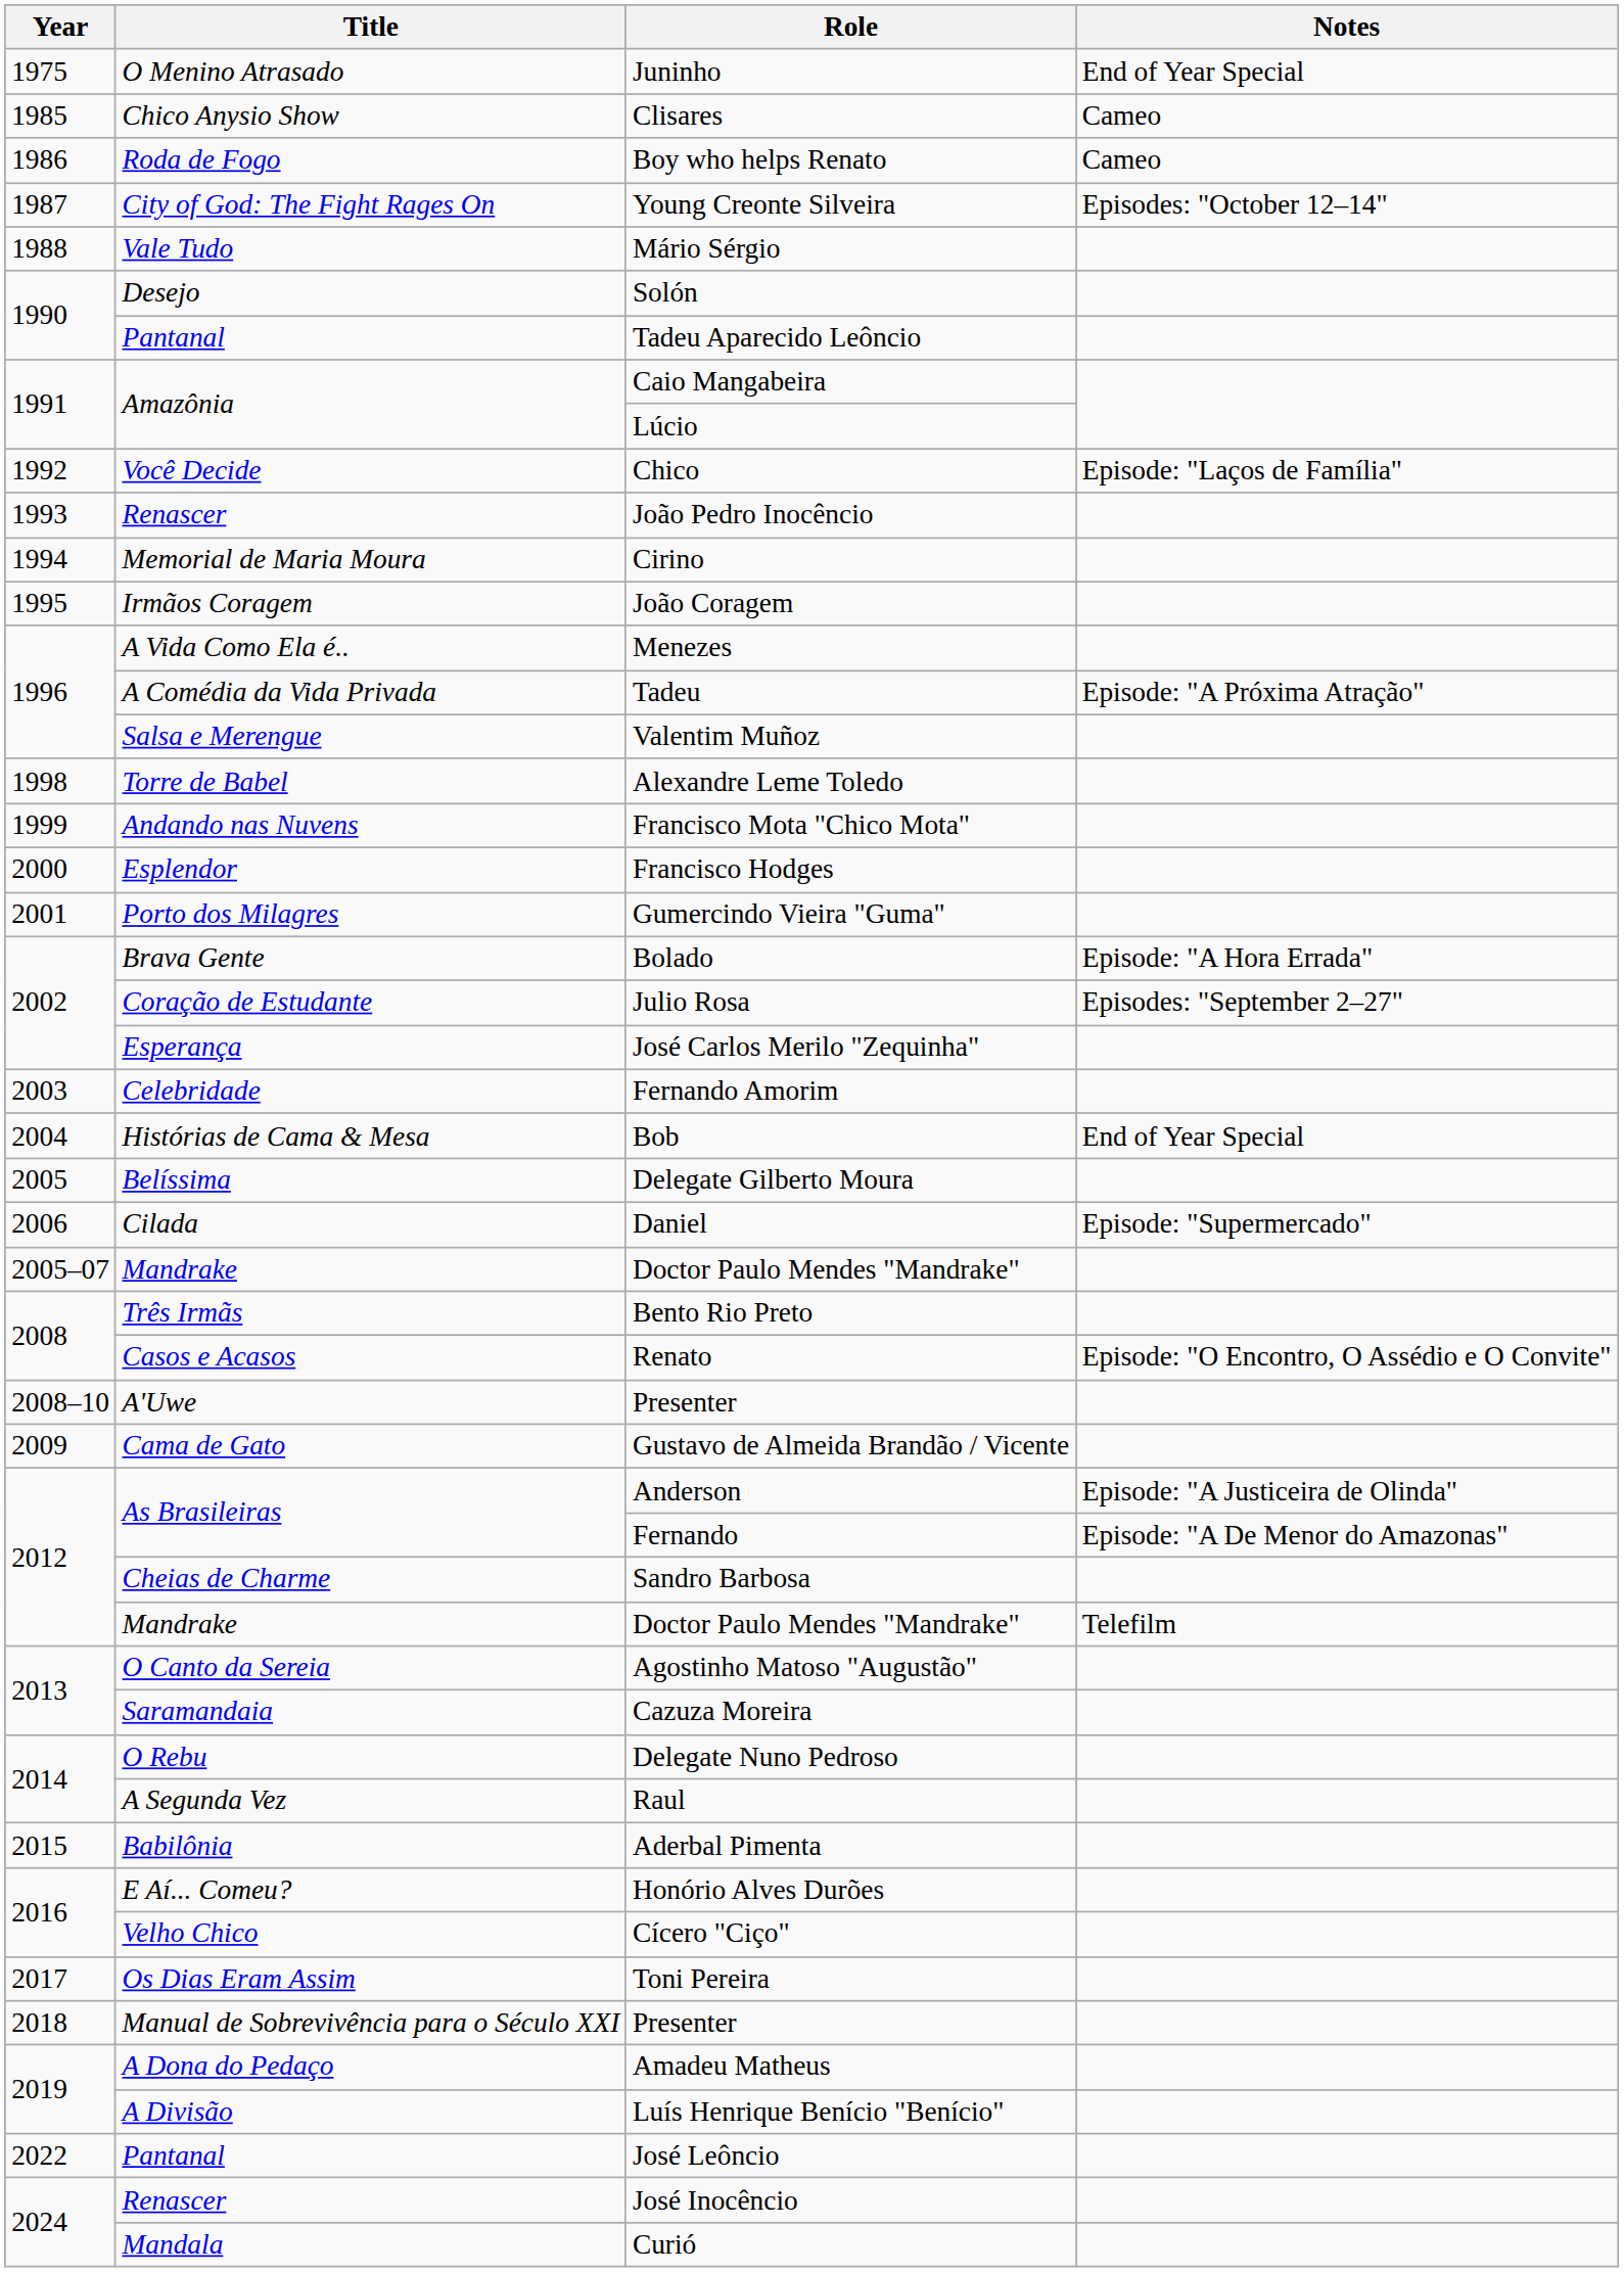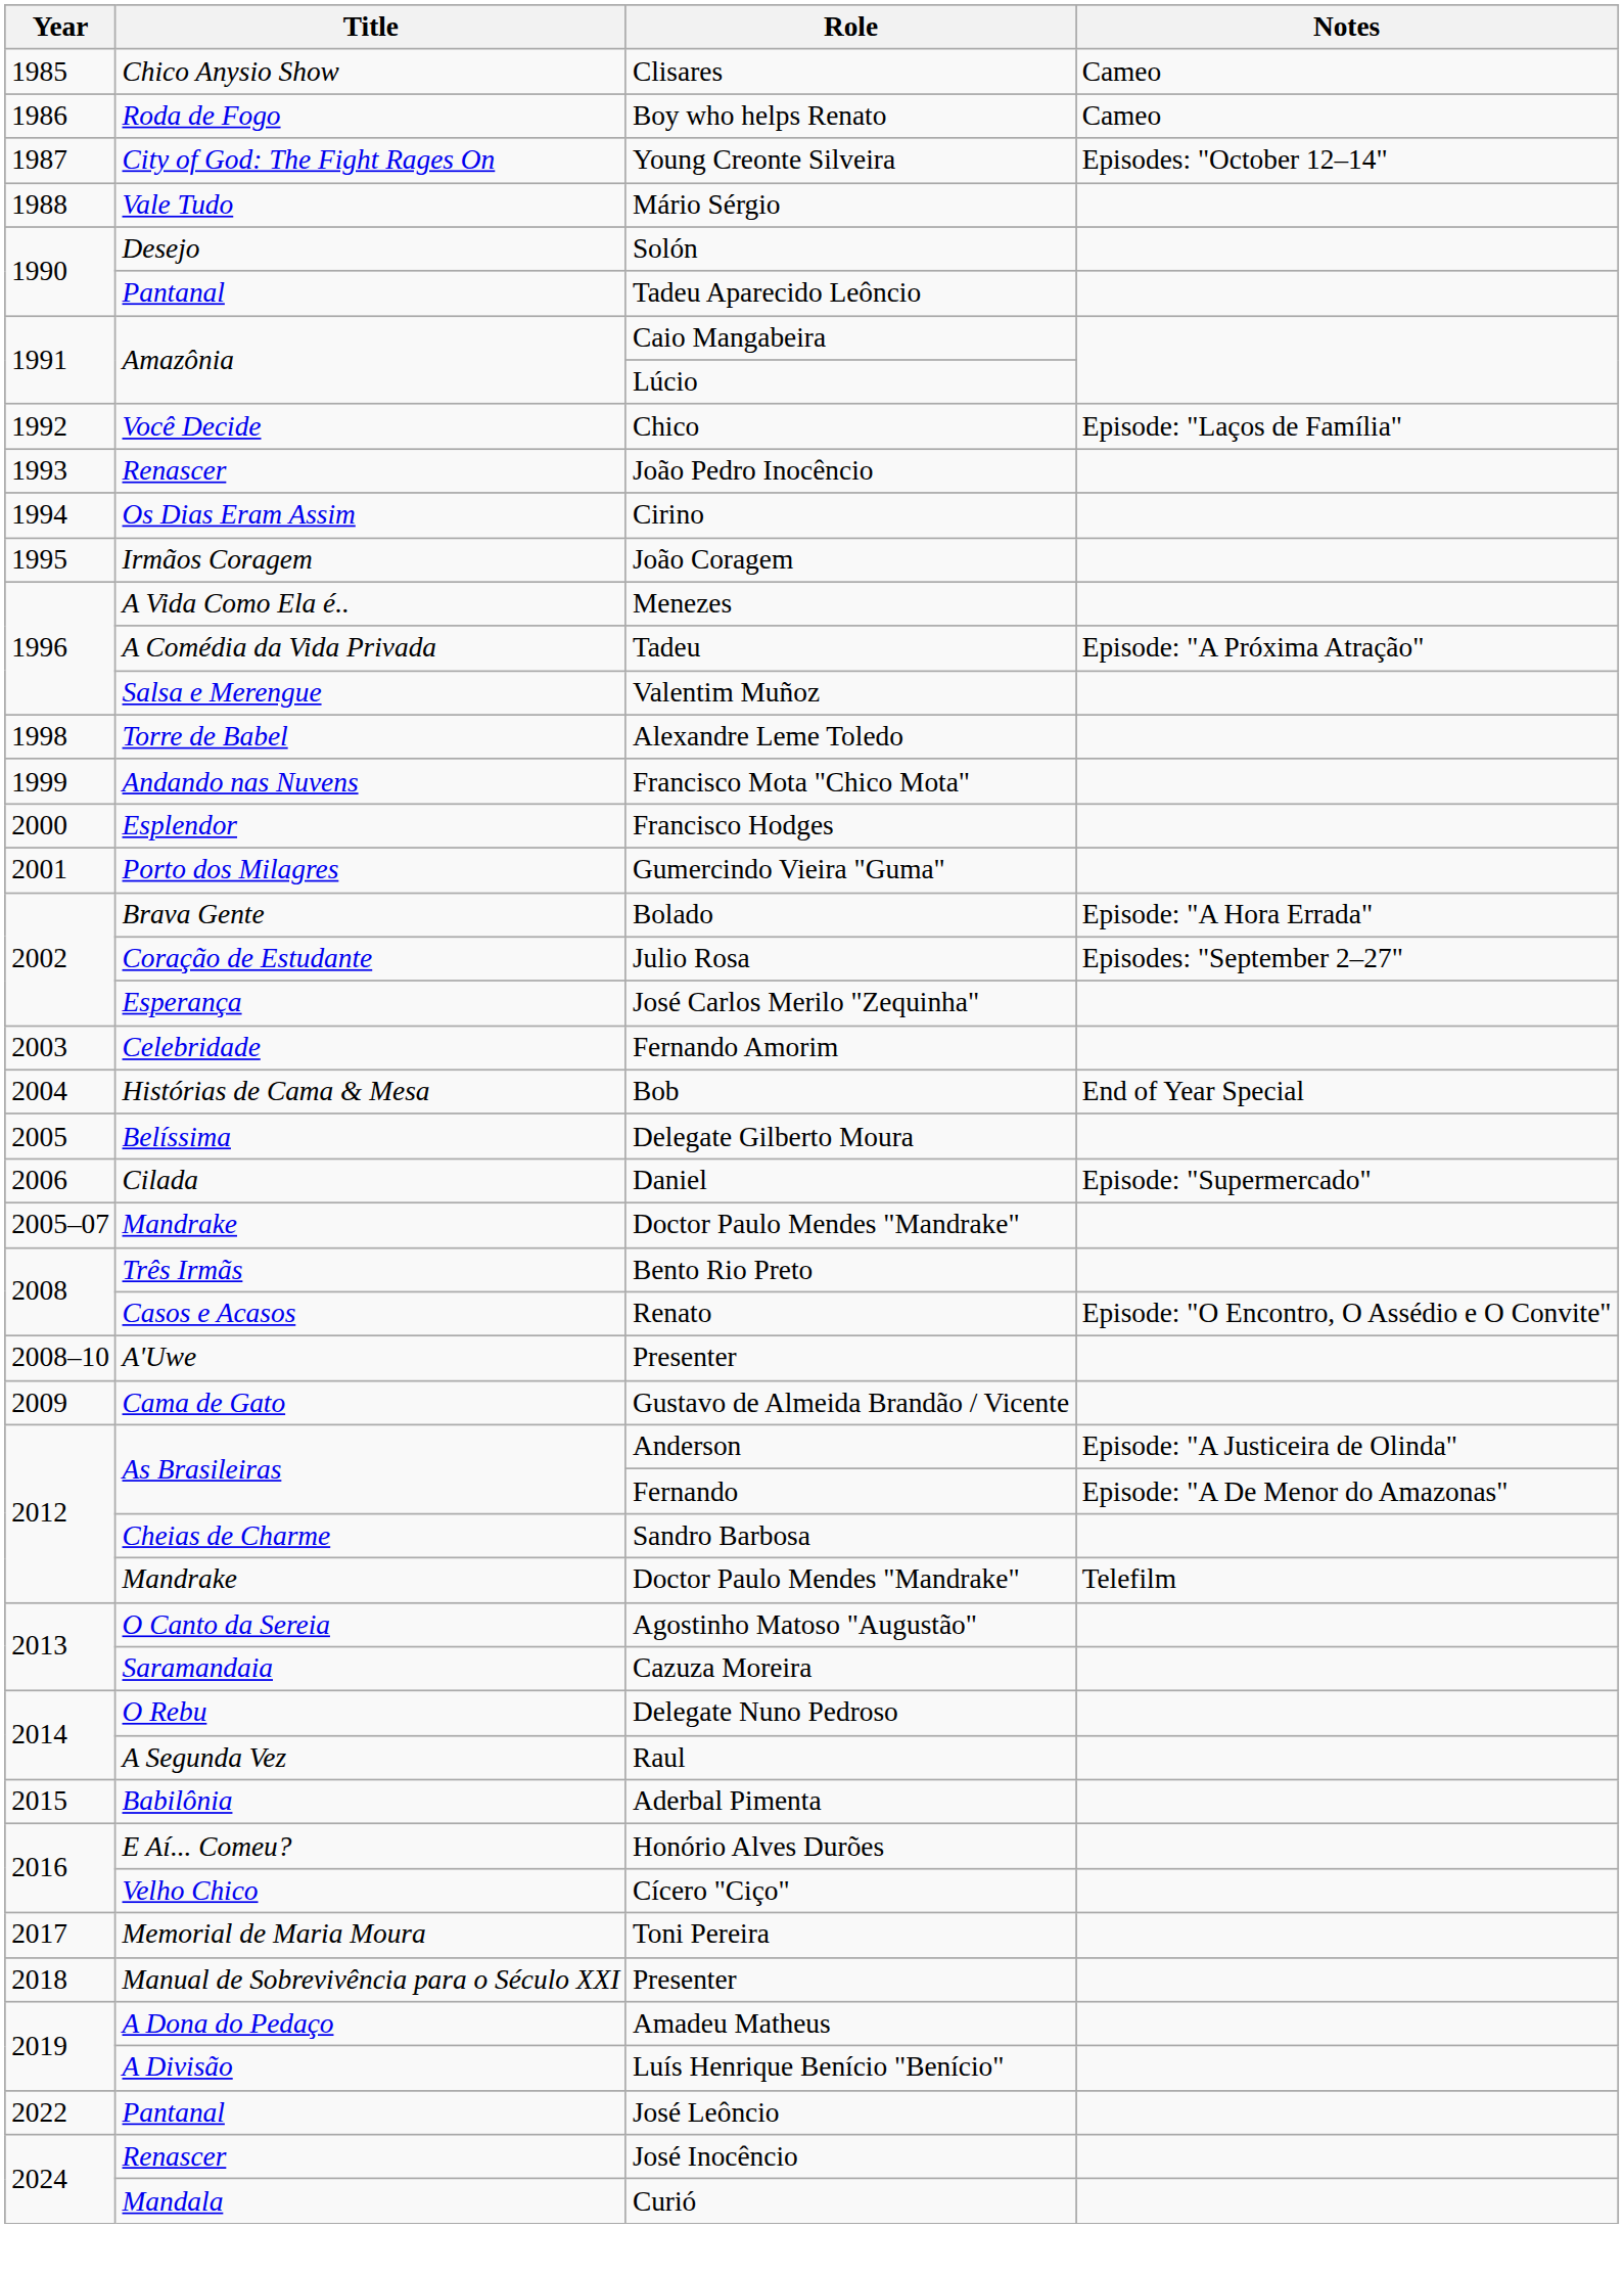 <table class="wikitable">
 <tr>
 <th>Year</th>
 <th>Title</th>
 <th>Role</th>
 <th>Notes</th>
-</tr>
-<tr>
-<td>1975</td>
-<td><em>O Menino Atrasado</em></td>
-<td>Juninho</td>
-<td>End of Year Special</td>
 </tr>
 <tr>
 <td>1985</td>
 <td><em>Chico Anysio Show</em></td>
 <td>Clisares</td>
 <td>Cameo</td>
 </tr>
 <tr>
 <td>1986</td>
 <td><em><a href='#'>Roda de Fogo</a></em></td>
 <td>Boy who helps Renato</td>
 <td>Cameo</td>
 </tr>
 <tr>
 <td>1987</td>
 <td><em><a href='#'>City of God: The Fight Rages On</a></em></td>
 <td>Young Creonte Silveira</td>
 <td>Episodes: "October 12–14"</td>
 </tr>
 <tr>
 <td>1988</td>
 <td><em><a href='#'>Vale Tudo</a></em></td>
 <td>Mário Sérgio</td>
 <td></td>
 </tr>
 <tr>
 <td rowspan="2">1990</td>
 <td><em>Desejo</em></td>
 <td>Solón</td>
 <td></td>
 </tr>
 <tr>
 <td><em><a href='#'>Pantanal</a></em></td>
 <td>Tadeu Aparecido Leôncio</td>
 <td></td>
 </tr>
 <tr>
 <td rowspan="2">1991</td>
 <td rowspan="2"><em>Amazônia</em></td>
 <td>Caio Mangabeira</td>
 <td rowspan="2"></td>
 </tr>
 <tr>
 <td>Lúcio</td>
 </tr>
 <tr>
 <td>1992</td>
 <td><em><a href='#'>Você Decide</a></em></td>
 <td>Chico</td>
 <td>Episode: "Laços de Família"</td>
 </tr>
 <tr>
 <td>1993</td>
 <td><em><a href='#'>Renascer</a></em></td>
 <td>João Pedro Inocêncio</td>
 <td></td>
 </tr>
 <tr>
 <td>1994</td>
-<td><em>Memorial de Maria Moura</em></td>
+<td><em><a href='#'>Os Dias Eram Assim</a></em></td>
 <td>Cirino</td>
 <td></td>
 </tr>
 <tr>
 <td>1995</td>
 <td><em>Irmãos Coragem</em></td>
 <td>João Coragem</td>
 <td></td>
 </tr>
 <tr>
 <td rowspan="3">1996</td>
 <td><em>A Vida Como Ela é..</em></td>
 <td>Menezes</td>
 <td></td>
 </tr>
 <tr>
 <td><em>A Comédia da Vida Privada</em></td>
 <td>Tadeu</td>
 <td>Episode: "A Próxima Atração"</td>
 </tr>
 <tr>
 <td><em><a href='#'>Salsa e Merengue</a></em></td>
 <td>Valentim Muñoz</td>
 <td></td>
 </tr>
 <tr>
 <td>1998</td>
 <td><em><a href='#'>Torre de Babel</a></em></td>
 <td>Alexandre Leme Toledo</td>
 <td></td>
 </tr>
 <tr>
 <td>1999</td>
 <td><em><a href='#'>Andando nas Nuvens</a></em></td>
 <td>Francisco Mota "Chico Mota"</td>
 <td></td>
 </tr>
 <tr>
 <td>2000</td>
 <td><em><a href='#'>Esplendor</a></em></td>
 <td>Francisco Hodges</td>
 <td></td>
 </tr>
 <tr>
 <td>2001</td>
 <td><em><a href='#'>Porto dos Milagres</a></em></td>
 <td>Gumercindo Vieira "Guma"</td>
 <td></td>
 </tr>
 <tr>
 <td rowspan="3">2002</td>
 <td><em>Brava Gente</em></td>
 <td>Bolado</td>
 <td>Episode: "A Hora Errada"</td>
 </tr>
 <tr>
 <td><em><a href='#'>Coração de Estudante</a></em></td>
 <td>Julio Rosa</td>
 <td>Episodes: "September 2–27"</td>
 </tr>
 <tr>
 <td><em><a href='#'>Esperança</a></em></td>
 <td>José Carlos Merilo "Zequinha"</td>
 <td></td>
 </tr>
 <tr>
 <td>2003</td>
 <td><em><a href='#'>Celebridade</a></em></td>
 <td>Fernando Amorim</td>
 <td></td>
 </tr>
 <tr>
 <td>2004</td>
 <td><em>Histórias de Cama & Mesa</em></td>
 <td>Bob</td>
 <td>End of Year Special </td>
 </tr>
 <tr>
 <td>2005</td>
 <td><em><a href='#'>Belíssima</a></em></td>
 <td>Delegate Gilberto Moura</td>
 <td></td>
 </tr>
 <tr>
 <td>2006</td>
 <td><em>Cilada</em></td>
 <td>Daniel</td>
 <td>Episode: "Supermercado"</td>
 </tr>
 <tr>
 <td>2005–07</td>
 <td><em><a href='#'>Mandrake</a></em></td>
 <td>Doctor Paulo Mendes "Mandrake"</td>
 <td></td>
 </tr>
 <tr>
 <td rowspan="2">2008</td>
 <td><em><a href='#'>Três Irmãs</a></em></td>
 <td>Bento Rio Preto</td>
 <td></td>
 </tr>
 <tr>
 <td><em><a href='#'>Casos e Acasos</a></em></td>
 <td>Renato</td>
 <td>Episode: "O Encontro, O Assédio e O Convite"</td>
 </tr>
 <tr>
 <td>2008–10</td>
 <td><em>A'Uwe</em></td>
 <td>Presenter</td>
 <td></td>
 </tr>
 <tr>
 <td>2009</td>
 <td><em><a href='#'>Cama de Gato</a></em></td>
 <td>Gustavo de Almeida Brandão / Vicente</td>
 <td></td>
 </tr>
 <tr>
 <td rowspan="4">2012</td>
 <td rowspan="2"><em><a href='#'>As Brasileiras</a></em></td>
 <td>Anderson</td>
 <td>Episode: "A Justiceira de Olinda"</td>
 </tr>
 <tr>
 <td>Fernando</td>
 <td>Episode: "A De Menor do Amazonas"</td>
 </tr>
 <tr>
 <td><em><a href='#'>Cheias de Charme</a></em></td>
 <td>Sandro Barbosa</td>
 <td></td>
 </tr>
 <tr>
 <td><em>Mandrake</em></td>
 <td>Doctor Paulo Mendes "Mandrake"</td>
 <td>Telefilm</td>
 </tr>
 <tr>
 <td rowspan="2">2013</td>
 <td><em><a href='#'>O Canto da Sereia</a></em></td>
 <td>Agostinho Matoso "Augustão"</td>
 <td></td>
 </tr>
 <tr>
 <td><em><a href='#'>Saramandaia</a></em></td>
 <td>Cazuza Moreira</td>
 <td></td>
 </tr>
 <tr>
 <td rowspan="2">2014</td>
 <td><em><a href='#'>O Rebu</a></em></td>
 <td>Delegate Nuno Pedroso</td>
 <td></td>
 </tr>
 <tr>
 <td><em>A Segunda Vez</em></td>
 <td>Raul</td>
 <td></td>
 </tr>
 <tr>
 <td>2015</td>
 <td><em><a href='#'>Babilônia</a></em></td>
 <td>Aderbal Pimenta</td>
 <td></td>
 </tr>
 <tr>
 <td rowspan="2">2016</td>
 <td><em>E Aí... Comeu?</em></td>
 <td>Honório Alves Durões</td>
 <td></td>
 </tr>
 <tr>
 <td><em><a href='#'>Velho Chico</a></em></td>
 <td>Cícero "Ciço"</td>
 <td></td>
 </tr>
 <tr>
 <td>2017</td>
-<td><em><a href='#'>Os Dias Eram Assim</a></em></td>
+<td><em>Memorial de Maria Moura</em></td>
 <td>Toni Pereira</td>
 <td></td>
 </tr>
 <tr>
 <td>2018</td>
 <td><em>Manual de Sobrevivência para o Século XXI</em></td>
 <td>Presenter</td>
 <td></td>
 </tr>
 <tr>
 <td rowspan="2">2019</td>
 <td><em><a href='#'>A Dona do Pedaço</a></em></td>
 <td>Amadeu Matheus</td>
 <td></td>
 </tr>
 <tr>
 <td><em><a href='#'>A Divisão</a></em></td>
 <td>Luís Henrique Benício "Benício"</td>
 <td></td>
 </tr>
 <tr>
 <td>2022</td>
 <td><em><a href='#'>Pantanal</a></em></td>
 <td>José Leôncio</td>
 <td></td>
 </tr>
 <tr>
 <td rowspan="2">2024</td>
 <td><em><a href='#'>Renascer</a></em></td>
 <td>José Inocêncio</td>
 <td></td>
 </tr>
 <tr>
 <td><em><a href='#'>Mandala</a></em></td>
 <td>Curió</td>
 <td></td>
 </tr>
 </table>
